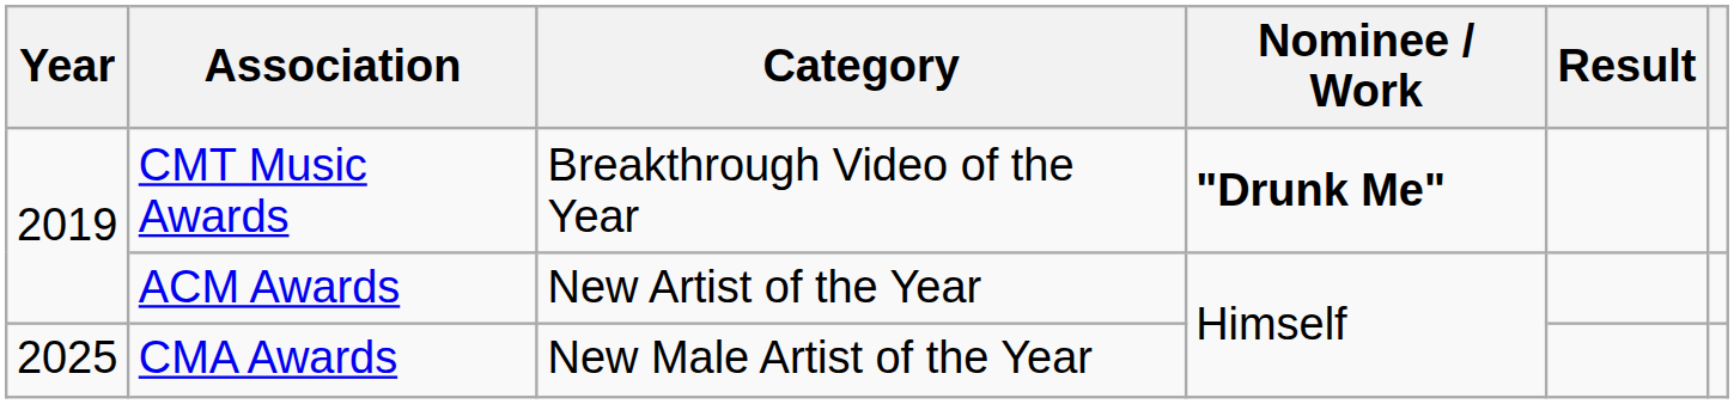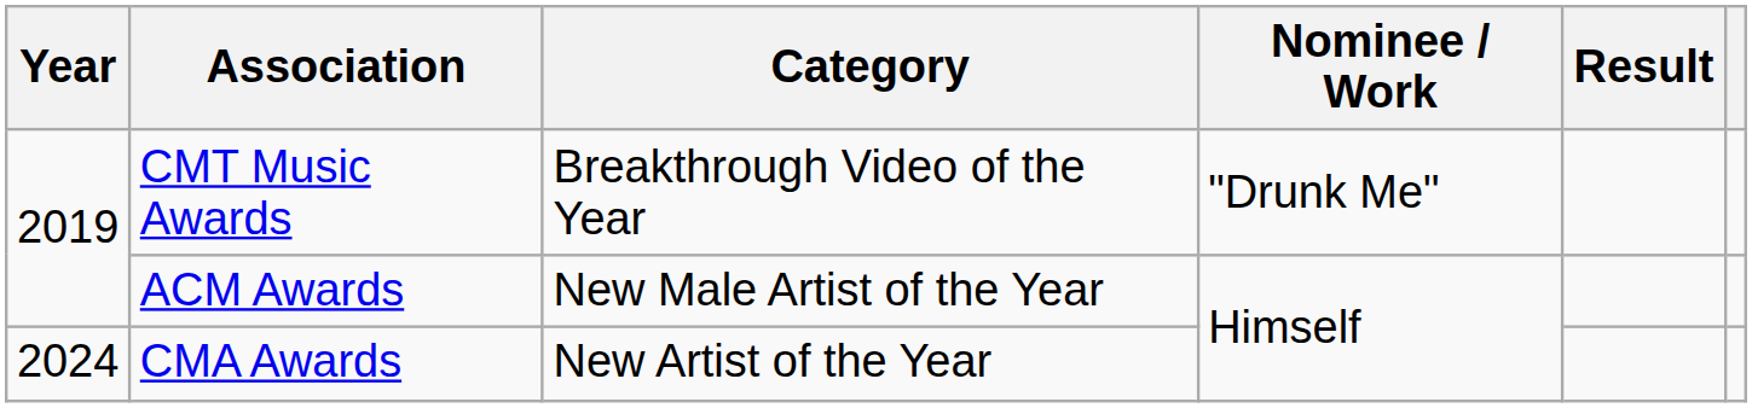 <table class="wikitable">
 <tr>
 <th scope="col">Year</th>
 <th scope="col">Association</th>
 <th scope="col">Category</th>
 <th scope="col">Nominee / Work</th>
 <th scope="col">Result</th>
 <th scope="col"></th>
 </tr>
 <tr>
 <td rowspan="2">2019</td>
 <td><a href='#'>CMT Music Awards</a></td>
 <td>Breakthrough Video of the Year</td>
-<td><strong>"Drunk Me"</strong></td>
+<td>"Drunk Me"</td>
 <td></td>
 <td></td>
 </tr>
 <tr>
 <td><a href='#'>ACM Awards</a></td>
-<td>New Artist of the Year</td>
+<td>New Male Artist of the Year</td>
 <td rowspan=2>Himself</td>
 <td></td>
 <td></td>
 </tr>
 <tr>
-<td>2025</td>
+<td>2024</td>
 <td><a href='#'>CMA Awards</a></td>
-<td>New Male Artist of the Year</td>
+<td>New Artist of the Year</td>
 <td></td>
 <td></td>
 </tr>
 </table>
